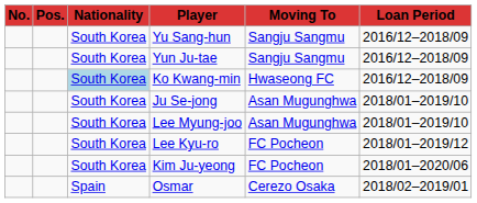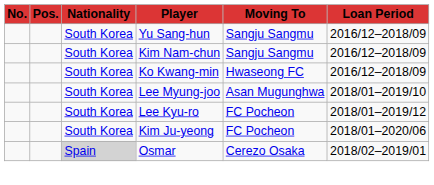 <table class="wikitable sortable" style="text-align: left">
 <tr>
 <th style="color:#000000; background:#DC3535;">No.</th>
 <th style="color:#000000; background:#DC3535;">Pos.</th>
 <th style="color:#000000; background:#DC3535;">Nationality</th>
 <th style="color:#000000; background:#DC3535;">Player</th>
 <th style="color:#000000; background:#DC3535;">Moving To</th>
 <th style="color:#000000; background:#DC3535;">Loan Period</th>
 </tr>
 <tr>
 <td></td>
 <td></td>
 <td> <a href='#'>South Korea</a></td>
 <td><a href='#'>Yu Sang-hun</a></td>
 <td> <a href='#'>Sangju Sangmu</a></td>
 <td>2016/12–2018/09</td>
 </tr>
 <tr>
 <td></td>
 <td></td>
 <td> <a href='#'>South Korea</a></td>
-<td><a href='#'>Yun Ju-tae</a></td>
+<td><a href='#'>Kim Nam-chun</a></td>
 <td> <a href='#'>Sangju Sangmu</a></td>
 <td>2016/12–2018/09</td>
 </tr>
 <tr>
 <td></td>
 <td></td>
-<td style="background: lightblue;"> <a href='#'>South Korea</a></td>
+<td> <a href='#'>South Korea</a></td>
 <td><a href='#'>Ko Kwang-min</a></td>
 <td> <a href='#'>Hwaseong FC</a></td>
 <td>2016/12–2018/09</td>
-</tr>
-<tr>
-<td></td>
-<td></td>
-<td> <a href='#'>South Korea</a></td>
-<td><a href='#'>Ju Se-jong</a></td>
-<td> <a href='#'>Asan Mugunghwa</a></td>
-<td>2018/01–2019/10</td>
 </tr>
 <tr>
 <td></td>
 <td></td>
 <td> <a href='#'>South Korea</a></td>
 <td><a href='#'>Lee Myung-joo</a></td>
 <td> <a href='#'>Asan Mugunghwa</a></td>
 <td>2018/01–2019/10</td>
 </tr>
 <tr>
 <td></td>
 <td></td>
 <td> <a href='#'>South Korea</a></td>
 <td><a href='#'>Lee Kyu-ro</a></td>
 <td> <a href='#'>FC Pocheon</a></td>
 <td>2018/01–2019/12</td>
 </tr>
 <tr>
 <td></td>
 <td></td>
 <td> <a href='#'>South Korea</a></td>
 <td><a href='#'>Kim Ju-yeong</a></td>
 <td> <a href='#'>FC Pocheon</a></td>
 <td>2018/01–2020/06</td>
 </tr>
 <tr>
 <td></td>
 <td></td>
-<td> <a href='#'>Spain</a></td>
+<td style="background: lightgrey;"> <a href='#'>Spain</a></td>
 <td><a href='#'>Osmar</a></td>
 <td><a href='#'>Cerezo Osaka</a></td>
 <td>2018/02–2019/01</td>
 </tr>
 </table>
